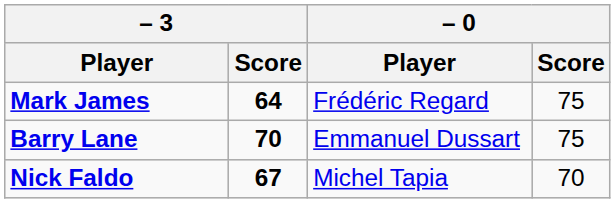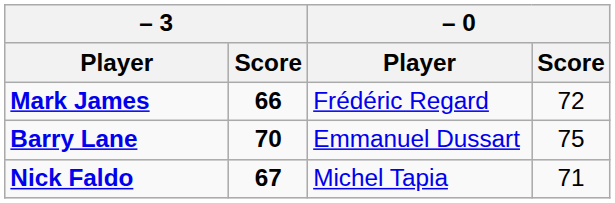 <table class=wikitable>
 <tr>
 <th colspan=2> – 3</th>
 <th colspan=2> – 0</th>
 </tr>
 <tr>
 <th width=140>Player</th>
 <th>Score</th>
 <th width=140>Player</th>
 <th>Score</th>
 </tr>
 <tr>
 <td><strong><a href='#'>Mark James</a></strong></td>
-<td align=center><strong>64</strong></td>
+<td align=center><strong>66</strong></td>
 <td><a href='#'>Frédéric Regard</a></td>
-<td align=center>75</td>
+<td align=center>72</td>
 </tr>
 <tr>
 <td><strong><a href='#'>Barry Lane</a></strong></td>
 <td align=center><strong>70</strong></td>
 <td><a href='#'>Emmanuel Dussart</a></td>
 <td align=center>75</td>
 </tr>
 <tr>
 <td><strong><a href='#'>Nick Faldo</a></strong></td>
 <td align=center><strong>67</strong></td>
 <td><a href='#'>Michel Tapia</a></td>
-<td align=center>70</td>
+<td align=center>71</td>
 </tr>
 </table>
